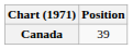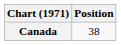 <table class="wikitable plainrowheaders" style="text-align:center;">
 <tr>
 <th scope="col">Chart (1971)</th>
 <th scope="col">Position</th>
 </tr>
 <tr>
 <th scope="row">Canada</th>
-<td>39</td>
+<td>38</td>
 </tr>
 </table>
